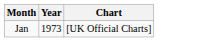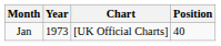 <table class="wikitable">
 <tr>
 <th align="center">Month</th>
 <th align="left">Year</th>
 <th align="left">Chart</th>
+<th align="left">Position</th>
 </tr>
 <tr>
 <td align="center">Jan</td>
 <td align="left">1973</td>
 <td align="left">[UK Official Charts]</td>
+<td align="left">40</td>
 </tr>
 </table>
